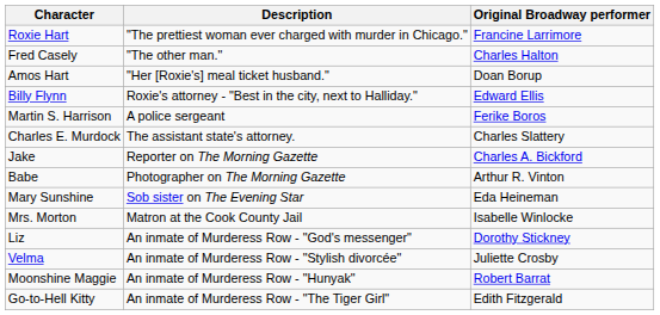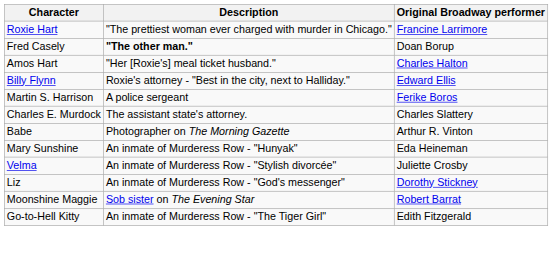 <table class="wikitable">
 <tr>
 <th>Character</th>
 <th>Description</th>
 <th>Original Broadway performer</th>
 </tr>
 <tr>
 <td><a href='#'>Roxie Hart</a></td>
 <td>"The prettiest woman ever charged with murder in Chicago."</td>
 <td><a href='#'>Francine Larrimore</a></td>
 </tr>
 <tr>
 <td>Fred Casely</td>
-<td>"The other man."</td>
-<td><a href='#'>Charles Halton</a></td>
+<td><strong>"The other man."</strong></td>
+<td>Doan Borup</td>
 </tr>
 <tr>
 <td>Amos Hart</td>
 <td>"Her [Roxie's] meal ticket husband."</td>
-<td>Doan Borup</td>
+<td><a href='#'>Charles Halton</a></td>
 </tr>
 <tr>
 <td><a href='#'>Billy Flynn</a></td>
 <td>Roxie's attorney - "Best in the city, next to Halliday."</td>
 <td><a href='#'>Edward Ellis</a></td>
 </tr>
 <tr>
 <td>Martin S. Harrison</td>
 <td>A police sergeant</td>
 <td><a href='#'>Ferike Boros</a></td>
 </tr>
 <tr>
 <td>Charles E. Murdock</td>
 <td>The assistant state's attorney.</td>
 <td>Charles Slattery</td>
 </tr>
 <tr>
-<td>Jake</td>
-<td>Reporter on <em>The Morning Gazette</em></td>
-<td><a href='#'>Charles A. Bickford</a></td>
-</tr>
-<tr>
 <td>Babe</td>
 <td>Photographer on <em>The Morning Gazette</em></td>
 <td>Arthur R. Vinton</td>
 </tr>
 <tr>
 <td>Mary Sunshine</td>
-<td><a href='#'>Sob sister</a> on <em>The Evening Star</em></td>
+<td>An inmate of Murderess Row - "Hunyak"</td>
 <td>Eda Heineman</td>
 </tr>
 <tr>
-<td>Mrs. Morton</td>
-<td>Matron at the Cook County Jail</td>
-<td>Isabelle Winlocke</td>
+<td><a href='#'>Velma</a></td>
+<td>An inmate of Murderess Row - "Stylish divorcée"</td>
+<td>Juliette Crosby</td>
 </tr>
 <tr>
 <td>Liz</td>
 <td>An inmate of Murderess Row - "God's messenger"</td>
 <td><a href='#'>Dorothy Stickney</a></td>
 </tr>
 <tr>
-<td><a href='#'>Velma</a></td>
-<td>An inmate of Murderess Row - "Stylish divorcée"</td>
-<td>Juliette Crosby</td>
-</tr>
-<tr>
 <td>Moonshine Maggie</td>
-<td>An inmate of Murderess Row - "Hunyak"</td>
+<td><a href='#'>Sob sister</a> on <em>The Evening Star</em></td>
 <td><a href='#'>Robert Barrat</a></td>
 </tr>
 <tr>
 <td>Go-to-Hell Kitty</td>
 <td>An inmate of Murderess Row - "The Tiger Girl"</td>
 <td>Edith Fitzgerald</td>
 </tr>
 </table>
